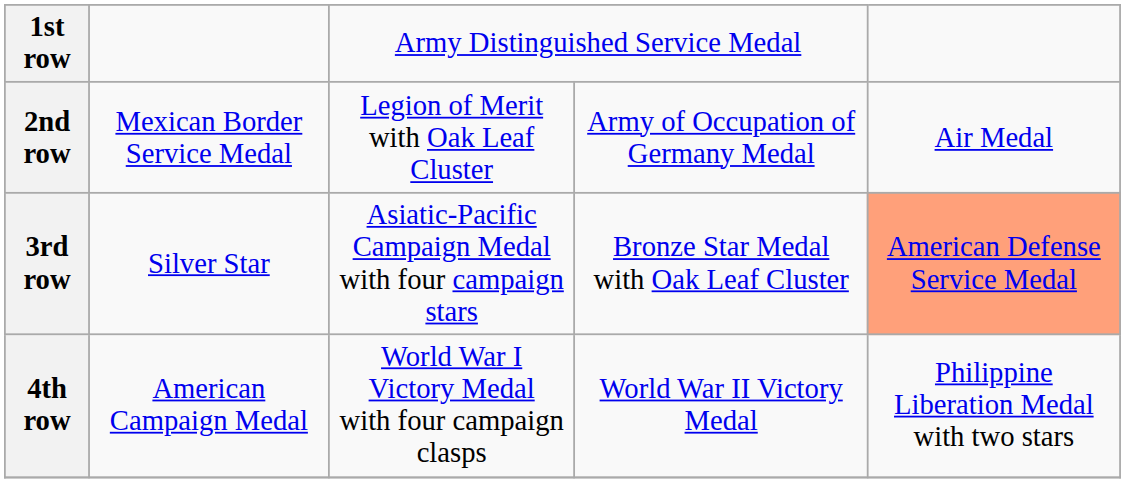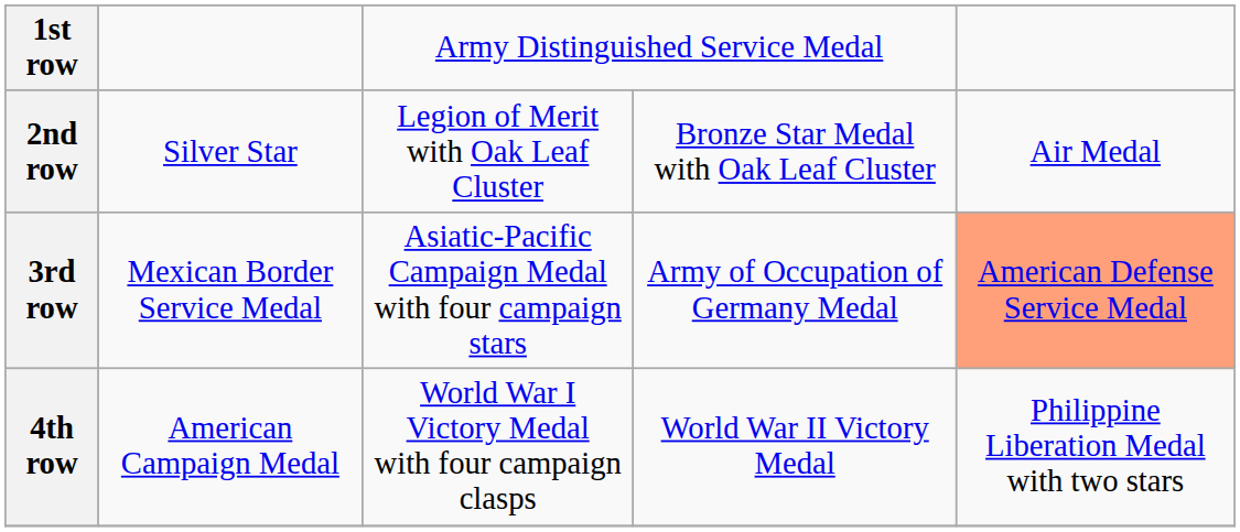 <table class="wikitable" style="margin:1em auto; text-align:center;">
 <tr>
 <th>1st row</th>
 <td></td>
 <td colspan="2"><a href='#'>Army Distinguished Service Medal</a></td>
 <td></td>
 </tr>
 <tr>
 <th>2nd row</th>
-<td><a href='#'>Mexican Border Service Medal</a></td>
+<td><a href='#'>Silver Star</a></td>
 <td><a href='#'>Legion of Merit</a> <br>with <a href='#'>Oak Leaf Cluster</a></td>
-<td><a href='#'>Army of Occupation of Germany Medal</a></td>
+<td><a href='#'>Bronze Star Medal</a>  <br>with <a href='#'>Oak Leaf Cluster</a></td>
 <td><a href='#'>Air Medal</a></td>
 </tr>
 <tr>
 <th>3rd row</th>
-<td><a href='#'>Silver Star</a></td>
+<td><a href='#'>Mexican Border Service Medal</a></td>
 <td><a href='#'>Asiatic-Pacific Campaign Medal</a> <br>with four <a href='#'>campaign stars</a></td>
-<td><a href='#'>Bronze Star Medal</a>  <br>with <a href='#'>Oak Leaf Cluster</a></td>
+<td><a href='#'>Army of Occupation of Germany Medal</a></td>
 <td style="background: lightsalmon;"><a href='#'>American Defense Service Medal</a></td>
 </tr>
 <tr>
 <th>4th row</th>
 <td><a href='#'>American Campaign Medal</a></td>
 <td><a href='#'>World War I Victory Medal</a> <br>with four campaign clasps</td>
 <td><a href='#'>World War II Victory Medal</a></td>
 <td><a href='#'>Philippine Liberation Medal</a> <br>with two stars</td>
 </tr>
 <tr>
 </tr>
 </table>
